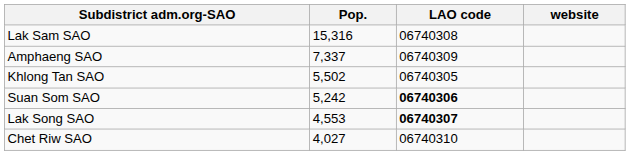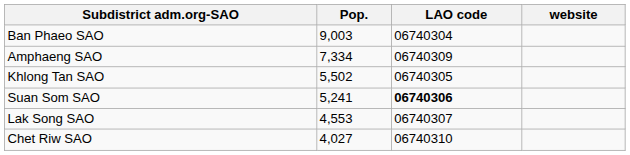 <table class="wikitable" style="width:60%;">
 <tr>
 <th>Subdistrict adm.org-SAO</th>
 <th>Pop.</th>
 <th>LAO code</th>
 <th>website</th>
 </tr>
 <tr>
-<td>Lak Sam SAO</td>
-<td>15,316</td>
-<td>06740308</td>
+<td>Ban Phaeo SAO</td>
+<td>9,003</td>
+<td>06740304</td>
 <td></td>
 </tr>
 <tr>
 <td>Amphaeng SAO</td>
-<td>7,337</td>
+<td>7,334</td>
 <td>06740309</td>
 <td></td>
 </tr>
 <tr>
 <td>Khlong Tan SAO</td>
 <td>5,502</td>
 <td>06740305</td>
 <td></td>
 </tr>
 <tr>
 <td>Suan Som SAO</td>
-<td>5,242</td>
+<td>5,241</td>
 <td><strong>06740306</strong></td>
 <td></td>
 </tr>
 <tr>
 <td>Lak Song SAO</td>
 <td>4,553</td>
-<td><strong>06740307</strong></td>
+<td>06740307</td>
 <td></td>
 </tr>
 <tr>
 <td>Chet Riw SAO</td>
 <td>4,027</td>
 <td>06740310</td>
 <td></td>
 </tr>
 </table>
